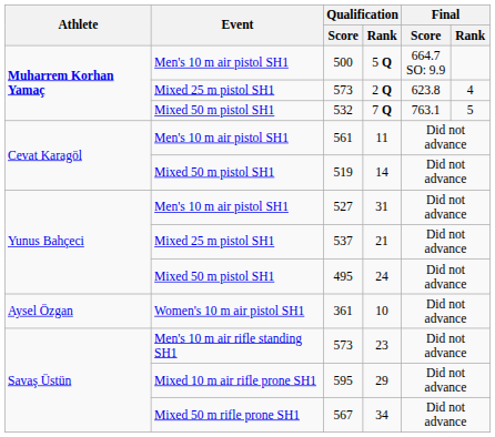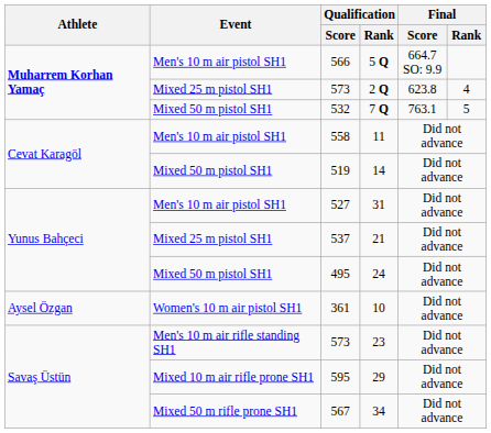 <table class=wikitable>
 <tr>
 <th rowspan="2">Athlete</th>
 <th rowspan="2">Event</th>
 <th colspan="2">Qualification</th>
 <th colspan="2">Final</th>
 </tr>
 <tr>
 <th>Score</th>
 <th>Rank</th>
 <th>Score</th>
 <th>Rank</th>
 </tr>
 <tr align=center>
 <td align=left rowspan=3><strong><a href='#'>Muharrem Korhan Yamaç</a></strong></td>
 <td align=left><a href='#'>Men's 10 m air pistol SH1</a></td>
-<td>500</td>
+<td>566</td>
 <td>5 <strong>Q</strong></td>
 <td>664.7<br>SO: 9.9</td>
 <td></td>
 </tr>
 <tr align=center>
 <td align=left><a href='#'>Mixed 25 m pistol SH1</a></td>
 <td>573</td>
 <td>2 <strong>Q</strong></td>
 <td>623.8</td>
 <td>4</td>
 </tr>
 <tr align=center>
 <td align=left><a href='#'>Mixed 50 m pistol SH1</a></td>
 <td>532</td>
 <td>7 <strong>Q</strong></td>
 <td>763.1</td>
 <td>5</td>
 </tr>
 <tr align=center>
 <td align=left rowspan=2><a href='#'>Cevat Karagöl</a></td>
 <td align=left><a href='#'>Men's 10 m air pistol SH1</a></td>
-<td>561</td>
+<td>558</td>
 <td>11</td>
 <td colspan=2>Did not advance</td>
 </tr>
 <tr align=center>
 <td align=left><a href='#'>Mixed 50 m pistol SH1</a></td>
 <td>519</td>
 <td>14</td>
 <td colspan=2>Did not advance</td>
 </tr>
 <tr align=center>
 <td align=left rowspan=3><a href='#'>Yunus Bahçeci</a></td>
 <td align=left><a href='#'>Men's 10 m air pistol SH1</a></td>
 <td>527</td>
 <td>31</td>
 <td colspan=2>Did not advance</td>
 </tr>
 <tr align=center>
 <td align=left><a href='#'>Mixed 25 m pistol SH1</a></td>
 <td>537</td>
 <td>21</td>
 <td colspan=2>Did not advance</td>
 </tr>
 <tr align=center>
 <td align=left><a href='#'>Mixed 50 m pistol SH1</a></td>
 <td>495</td>
 <td>24</td>
 <td colspan=2>Did not advance</td>
 </tr>
 <tr align=center>
 <td align=left rowspan=1><a href='#'>Aysel Özgan</a></td>
 <td align=left><a href='#'>Women's 10 m air pistol SH1</a></td>
 <td>361</td>
 <td>10</td>
 <td colspan=2>Did not advance</td>
 </tr>
 <tr align=center>
 <td align=left rowspan=3><a href='#'>Savaş Üstün</a></td>
 <td align=left><a href='#'>Men's 10 m air rifle standing SH1</a></td>
 <td>573</td>
 <td>23</td>
 <td colspan=2>Did not advance</td>
 </tr>
 <tr align=center>
 <td align=left><a href='#'>Mixed 10 m air rifle prone SH1</a></td>
 <td>595</td>
 <td>29</td>
 <td colspan=2>Did not advance</td>
 </tr>
 <tr align=center>
 <td align=left><a href='#'>Mixed 50 m rifle prone SH1</a></td>
 <td>567</td>
 <td>34</td>
 <td colspan=2>Did not advance</td>
 </tr>
 </table>
